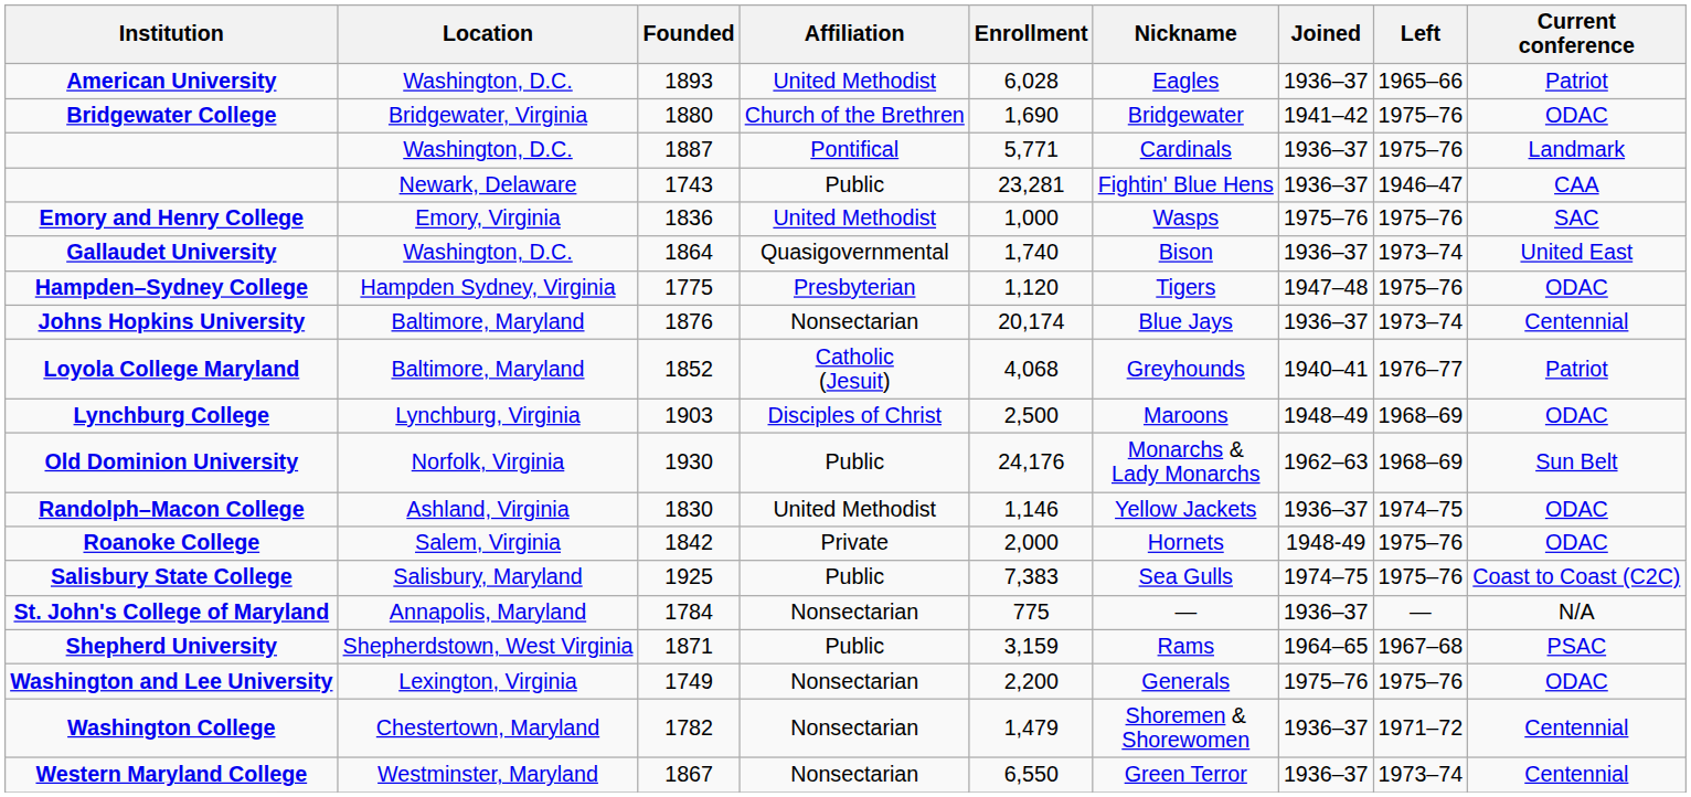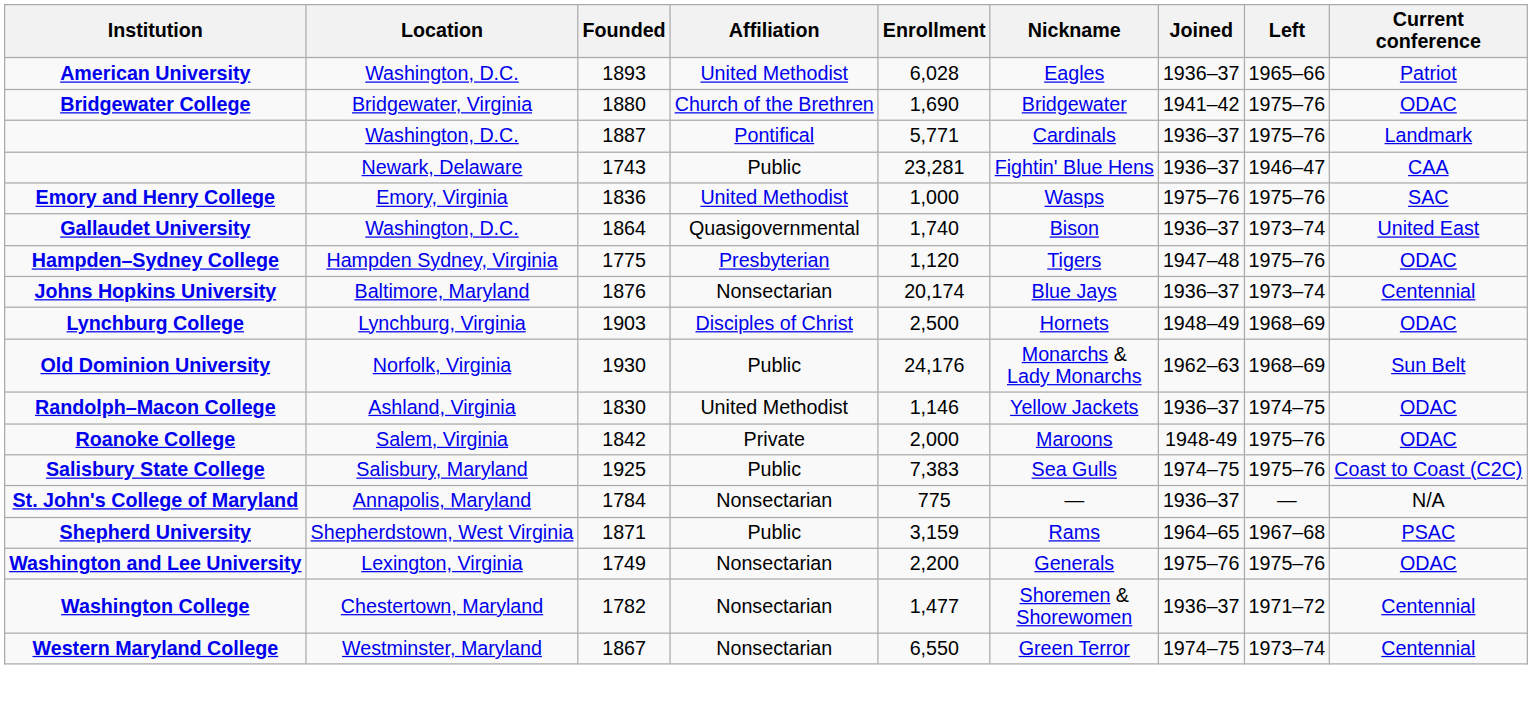 <table class="wikitable sortable" style="text-align:center;">
 <tr>
 <th>Institution</th>
 <th>Location</th>
 <th>Founded</th>
 <th>Affiliation</th>
 <th>Enrollment</th>
 <th>Nickname</th>
 <th>Joined</th>
 <th>Left</th>
 <th>Current<br>conference</th>
 </tr>
 <tr>
 <td><strong><a href='#'>American University</a></strong></td>
 <td><a href='#'>Washington, D.C.</a></td>
 <td>1893</td>
 <td><a href='#'>United Methodist</a></td>
 <td>6,028</td>
 <td><a href='#'>Eagles</a></td>
 <td>1936–37</td>
 <td>1965–66</td>
 <td><a href='#'>Patriot</a></td>
 </tr>
 <tr>
 <td><strong><a href='#'>Bridgewater College</a></strong></td>
 <td><a href='#'>Bridgewater, Virginia</a></td>
 <td>1880</td>
 <td><a href='#'>Church of the Brethren</a></td>
 <td>1,690</td>
 <td><a href='#'>Bridgewater</a></td>
 <td>1941–42</td>
 <td>1975–76</td>
 <td><a href='#'>ODAC</a></td>
 </tr>
 <tr>
 <td></td>
 <td><a href='#'>Washington, D.C.</a></td>
 <td>1887</td>
 <td><a href='#'>Pontifical</a></td>
 <td>5,771</td>
 <td><a href='#'>Cardinals</a></td>
 <td>1936–37</td>
 <td>1975–76</td>
 <td><a href='#'>Landmark</a></td>
 </tr>
 <tr>
 <td></td>
 <td><a href='#'>Newark, Delaware</a></td>
 <td>1743</td>
 <td>Public</td>
 <td>23,281</td>
 <td><a href='#'>Fightin' Blue Hens</a></td>
 <td>1936–37</td>
 <td>1946–47</td>
 <td><a href='#'>CAA</a><br></td>
 </tr>
 <tr>
 <td><strong><a href='#'>Emory and Henry College</a></strong></td>
 <td><a href='#'>Emory, Virginia</a></td>
 <td>1836</td>
 <td><a href='#'>United Methodist</a></td>
 <td>1,000</td>
 <td><a href='#'>Wasps</a></td>
 <td>1975–76</td>
 <td>1975–76</td>
 <td><a href='#'>SAC</a></td>
 </tr>
 <tr>
 <td><strong><a href='#'>Gallaudet University</a></strong></td>
 <td><a href='#'>Washington, D.C.</a></td>
 <td>1864</td>
 <td>Quasigovernmental</td>
 <td>1,740</td>
 <td><a href='#'>Bison</a></td>
 <td>1936–37</td>
 <td>1973–74</td>
 <td><a href='#'>United East</a></td>
 </tr>
 <tr>
 <td><strong><a href='#'>Hampden–Sydney College</a></strong></td>
 <td><a href='#'>Hampden Sydney, Virginia</a></td>
 <td>1775</td>
 <td><a href='#'>Presbyterian</a></td>
 <td>1,120</td>
 <td><a href='#'>Tigers</a></td>
 <td>1947–48</td>
 <td>1975–76</td>
 <td><a href='#'>ODAC</a></td>
 </tr>
 <tr>
 <td><strong><a href='#'>Johns Hopkins University</a></strong></td>
 <td><a href='#'>Baltimore, Maryland</a></td>
 <td>1876</td>
 <td>Nonsectarian</td>
 <td>20,174</td>
 <td><a href='#'>Blue Jays</a></td>
 <td>1936–37</td>
 <td>1973–74</td>
 <td><a href='#'>Centennial</a></td>
 </tr>
 <tr>
-<td><strong><a href='#'>Loyola College Maryland</a></strong></td>
-<td><a href='#'>Baltimore, Maryland</a></td>
-<td>1852</td>
-<td><a href='#'>Catholic</a><br>(<a href='#'>Jesuit</a>)</td>
-<td>4,068</td>
-<td><a href='#'>Greyhounds</a></td>
-<td>1940–41</td>
-<td>1976–77</td>
-<td><a href='#'>Patriot</a></td>
-</tr>
-<tr>
 <td><strong><a href='#'>Lynchburg College</a></strong></td>
 <td><a href='#'>Lynchburg, Virginia</a></td>
 <td>1903</td>
 <td><a href='#'>Disciples of Christ</a></td>
 <td>2,500</td>
-<td><a href='#'>Maroons</a></td>
+<td><a href='#'>Hornets</a></td>
 <td>1948–49</td>
 <td>1968–69</td>
 <td><a href='#'>ODAC</a></td>
 </tr>
 <tr>
 <td><strong><a href='#'>Old Dominion University</a></strong></td>
 <td><a href='#'>Norfolk, Virginia</a></td>
 <td>1930</td>
 <td>Public</td>
 <td>24,176</td>
 <td><a href='#'>Monarchs</a> &<br><a href='#'>Lady Monarchs</a></td>
 <td>1962–63</td>
 <td>1968–69</td>
 <td><a href='#'>Sun Belt</a></td>
 </tr>
 <tr>
 <td><strong><a href='#'>Randolph–Macon College</a></strong></td>
 <td><a href='#'>Ashland, Virginia</a></td>
 <td>1830</td>
 <td>United Methodist</td>
 <td>1,146</td>
 <td><a href='#'>Yellow Jackets</a></td>
 <td>1936–37</td>
 <td>1974–75</td>
 <td><a href='#'>ODAC</a></td>
 </tr>
 <tr>
 <td><strong><a href='#'>Roanoke College</a></strong></td>
 <td><a href='#'>Salem, Virginia</a></td>
 <td>1842</td>
 <td>Private</td>
 <td>2,000</td>
-<td><a href='#'>Hornets</a></td>
+<td><a href='#'>Maroons</a></td>
 <td>1948-49</td>
 <td>1975–76</td>
 <td><a href='#'>ODAC</a></td>
 </tr>
 <tr>
 <td><strong><a href='#'>Salisbury State College</a></strong></td>
 <td><a href='#'>Salisbury, Maryland</a></td>
 <td>1925</td>
 <td>Public</td>
 <td>7,383</td>
 <td><a href='#'>Sea Gulls</a></td>
 <td>1974–75</td>
 <td>1975–76</td>
 <td><a href='#'>Coast to Coast (C2C)</a></td>
 </tr>
 <tr>
 <td><strong><a href='#'>St. John's College of Maryland</a></strong></td>
 <td><a href='#'>Annapolis, Maryland</a></td>
 <td>1784</td>
 <td>Nonsectarian</td>
 <td>775</td>
 <td>—</td>
 <td>1936–37</td>
 <td>—</td>
 <td>N/A</td>
 </tr>
 <tr>
 <td><strong><a href='#'>Shepherd University</a></strong></td>
 <td><a href='#'>Shepherdstown, West Virginia</a></td>
 <td>1871</td>
 <td>Public</td>
 <td>3,159</td>
 <td><a href='#'>Rams</a></td>
 <td>1964–65</td>
 <td>1967–68</td>
 <td><a href='#'>PSAC</a></td>
 </tr>
 <tr>
 <td><strong><a href='#'>Washington and Lee University</a></strong></td>
 <td><a href='#'>Lexington, Virginia</a></td>
 <td>1749</td>
 <td>Nonsectarian</td>
 <td>2,200</td>
 <td><a href='#'>Generals</a></td>
 <td>1975–76</td>
 <td>1975–76</td>
 <td><a href='#'>ODAC</a></td>
 </tr>
 <tr>
 <td><strong><a href='#'>Washington College</a></strong></td>
 <td><a href='#'>Chestertown, Maryland</a></td>
 <td>1782</td>
 <td>Nonsectarian</td>
-<td>1,479</td>
+<td>1,477</td>
 <td><a href='#'>Shoremen</a> &<br><a href='#'>Shorewomen</a></td>
 <td>1936–37</td>
 <td>1971–72</td>
 <td><a href='#'>Centennial</a></td>
 </tr>
 <tr>
 <td><strong><a href='#'>Western Maryland College</a></strong></td>
 <td><a href='#'>Westminster, Maryland</a></td>
 <td>1867</td>
 <td>Nonsectarian</td>
 <td>6,550</td>
 <td><a href='#'>Green Terror</a></td>
-<td>1936–37</td>
+<td>1974–75</td>
 <td>1973–74</td>
 <td><a href='#'>Centennial</a></td>
 </tr>
 </table>
